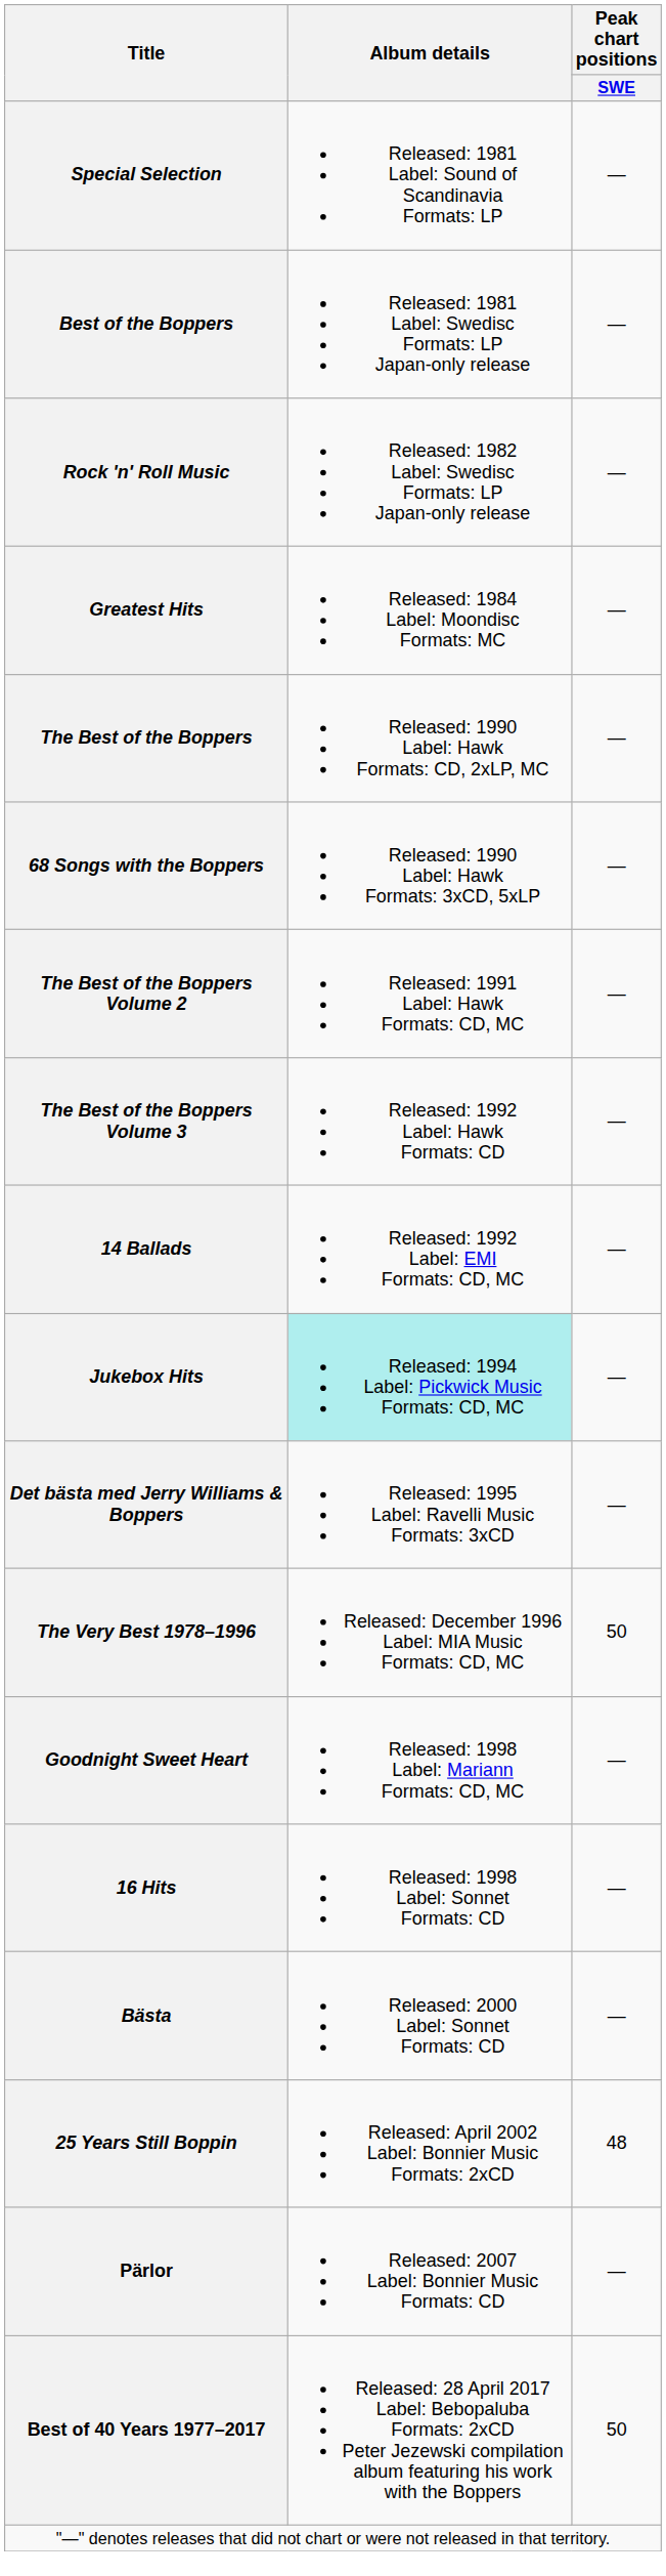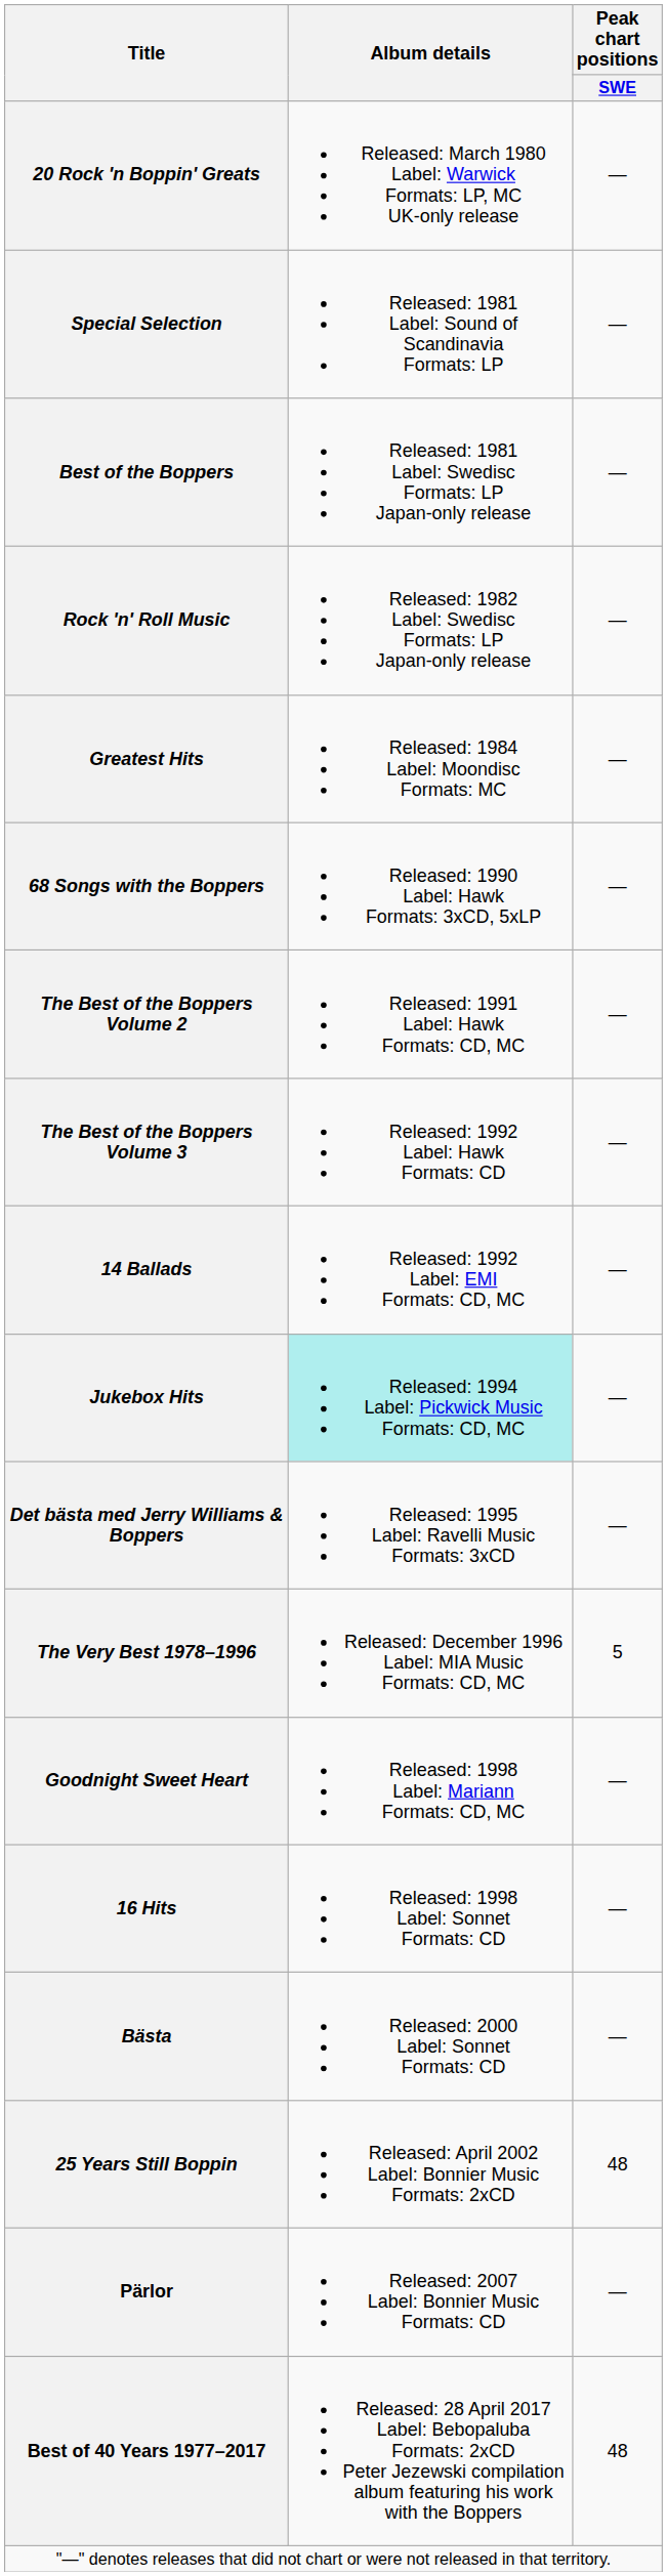 <table class="wikitable plainrowheaders" style="text-align:center;">
 <tr>
 <th rowspan="2" scope="col" style="width:15em;">Title</th>
 <th rowspan="2" scope="col" style="width:15em;">Album details</th>
 <th>Peak chart positions</th>
 </tr>
 <tr>
 <th scope="col" style="width:2em;font-size:90%;"><a href='#'>SWE</a><br></th>
+</tr>
+<tr>
+<th scope="row"><em>20 Rock 'n Boppin' Greats</em></th>
+<td><br><ul><li>Released: March 1980</li><li>Label: <a href='#'>Warwick</a></li><li>Formats: LP, MC</li><li>UK-only release</li></ul></td>
+<td>—</td>
 </tr>
 <tr>
 <th scope="row"><em>Special Selection</em></th>
 <td><br><ul><li>Released: 1981</li><li>Label: Sound of Scandinavia</li><li>Formats: LP</li></ul></td>
 <td>—</td>
 </tr>
 <tr>
 <th scope="row"><em>Best of the Boppers</em></th>
 <td><br><ul><li>Released: 1981</li><li>Label: Swedisc</li><li>Formats: LP</li><li>Japan-only release</li></ul></td>
 <td>—</td>
 </tr>
 <tr>
 <th scope="row"><em>Rock 'n' Roll Music</em></th>
 <td><br><ul><li>Released: 1982</li><li>Label: Swedisc</li><li>Formats: LP</li><li>Japan-only release</li></ul></td>
 <td>—</td>
 </tr>
 <tr>
 <th scope="row"><em>Greatest Hits</em></th>
 <td><br><ul><li>Released: 1984</li><li>Label: Moondisc</li><li>Formats: MC</li></ul></td>
-<td>—</td>
-</tr>
-<tr>
-<th scope="row"><em>The Best of the Boppers</em></th>
-<td><br><ul><li>Released: 1990</li><li>Label: Hawk</li><li>Formats: CD, 2xLP, MC</li></ul></td>
 <td>—</td>
 </tr>
 <tr>
 <th scope="row"><em>68 Songs with the Boppers</em></th>
 <td><br><ul><li>Released: 1990</li><li>Label: Hawk</li><li>Formats: 3xCD, 5xLP</li></ul></td>
 <td>—</td>
 </tr>
 <tr>
 <th scope="row"><em>The Best of the Boppers Volume 2</em></th>
 <td><br><ul><li>Released: 1991</li><li>Label: Hawk</li><li>Formats: CD, MC</li></ul></td>
 <td>—</td>
 </tr>
 <tr>
 <th scope="row"><em>The Best of the Boppers Volume 3</em></th>
 <td><br><ul><li>Released: 1992</li><li>Label: Hawk</li><li>Formats: CD</li></ul></td>
 <td>—</td>
 </tr>
 <tr>
 <th scope="row"><em>14 Ballads</em></th>
 <td><br><ul><li>Released: 1992</li><li>Label: <a href='#'>EMI</a></li><li>Formats: CD, MC</li></ul></td>
 <td>—</td>
 </tr>
 <tr>
 <th scope="row"><em>Jukebox Hits</em></th>
 <td style="background: paleturquoise;"><br><ul><li>Released: 1994</li><li>Label: <a href='#'>Pickwick Music</a></li><li>Formats: CD, MC</li></ul></td>
 <td>—</td>
 </tr>
 <tr>
 <th scope="row"><em>Det bästa med Jerry Williams & Boppers</em></th>
 <td><br><ul><li>Released: 1995</li><li>Label: Ravelli Music</li><li>Formats: 3xCD</li></ul></td>
 <td>—</td>
 </tr>
 <tr>
 <th scope="row"><em>The Very Best 1978–1996</em></th>
 <td><br><ul><li>Released: December 1996</li><li>Label: MIA Music</li><li>Formats: CD, MC</li></ul></td>
-<td>50</td>
+<td>5</td>
 </tr>
 <tr>
 <th scope="row"><em>Goodnight Sweet Heart</em></th>
 <td><br><ul><li>Released: 1998</li><li>Label: <a href='#'>Mariann</a></li><li>Formats: CD, MC</li></ul></td>
 <td>—</td>
 </tr>
 <tr>
 <th scope="row"><em>16 Hits</em></th>
 <td><br><ul><li>Released: 1998</li><li>Label: Sonnet</li><li>Formats: CD</li></ul></td>
 <td>—</td>
 </tr>
 <tr>
 <th scope="row"><em>Bästa</em></th>
 <td><br><ul><li>Released: 2000</li><li>Label: Sonnet</li><li>Formats: CD</li></ul></td>
 <td>—</td>
 </tr>
 <tr>
 <th scope="row"><em>25 Years Still Boppin<strong></th>
 <td><br><ul><li>Released: April 2002</li><li>Label: Bonnier Music</li><li>Formats: 2xCD</li></ul></td>
 <td>48</td>
 </tr>
 <tr>
 <th scope="row"></em>Pärlor<em></th>
 <td><br><ul><li>Released: 2007</li><li>Label: Bonnier Music</li><li>Formats: CD</li></ul></td>
 <td>—</td>
 </tr>
 <tr>
 <th scope="row"></em>Best of 40 Years 1977–2017<em></th>
 <td><br><ul><li>Released: 28 April 2017</li><li>Label: Bebopaluba</li><li>Formats: 2xCD</li><li>Peter Jezewski compilation album featuring his work with the Boppers</li></ul></td>
-<td>50</td>
+<td>48</td>
 </tr>
 <tr>
 <td colspan="3" style="font-size:90%">"—" denotes releases that did not chart or were not released in that territory.</td>
 </tr>
 </table>
